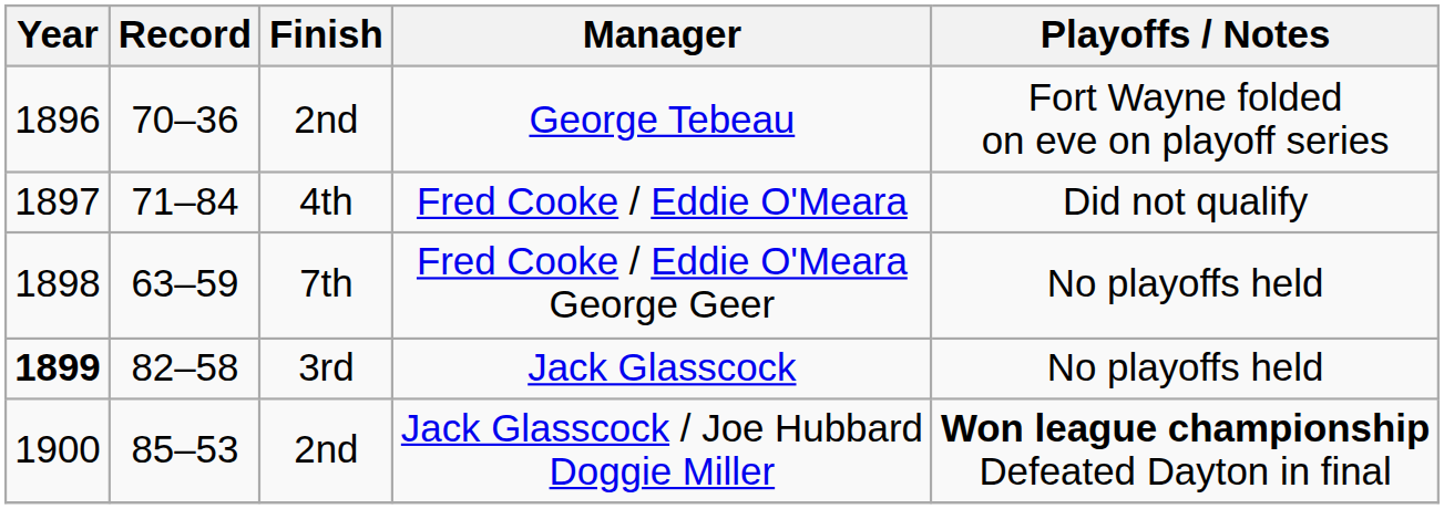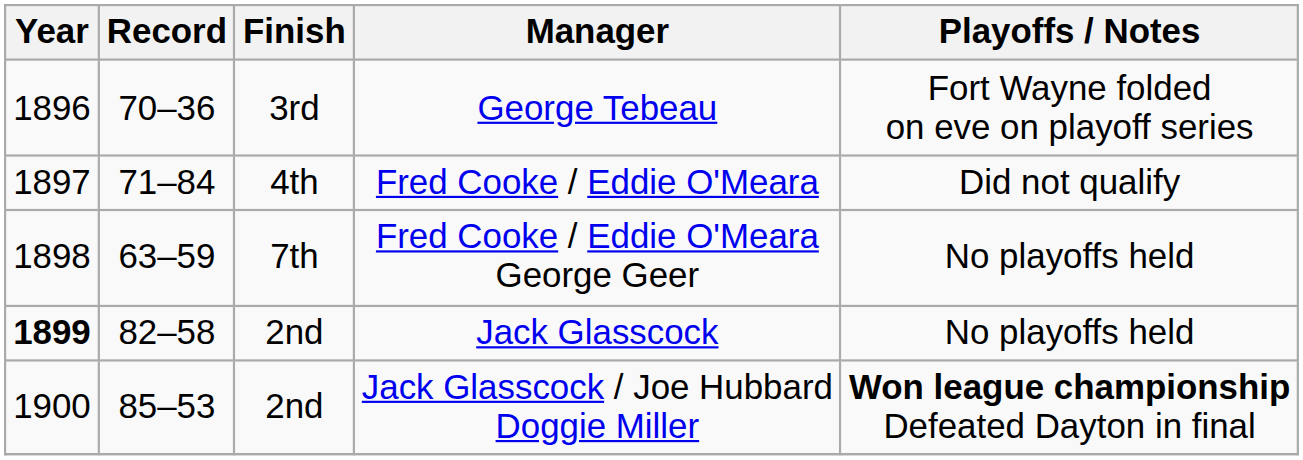 <table class="wikitable">
 <tr style="background: #F2F2F2;">
 <th>Year</th>
 <th>Record</th>
 <th>Finish</th>
 <th>Manager</th>
 <th>Playoffs / Notes</th>
 </tr>
 <tr align=center>
 <td>1896</td>
 <td>70–36</td>
-<td>2nd</td>
+<td>3rd</td>
 <td><a href='#'>George Tebeau</a></td>
 <td>Fort Wayne folded <br>on eve on playoff series</td>
 </tr>
 <tr align=center>
 <td>1897</td>
 <td>71–84</td>
 <td>4th</td>
 <td><a href='#'>Fred Cooke</a> / <a href='#'>Eddie O'Meara</a></td>
 <td>Did not qualify</td>
 </tr>
 <tr align=center>
 <td>1898</td>
 <td>63–59</td>
 <td>7th</td>
 <td><a href='#'>Fred Cooke</a>  / <a href='#'>Eddie O'Meara</a><br> George Geer</td>
 <td>No playoffs held</td>
 </tr>
 <tr align=center>
 <td><strong>1899</strong></td>
 <td>82–58</td>
-<td>3rd</td>
+<td>2nd</td>
 <td><a href='#'>Jack Glasscock</a></td>
 <td>No playoffs held</td>
 </tr>
 <tr align=center>
 <td>1900</td>
 <td>85–53</td>
 <td>2nd</td>
 <td><a href='#'>Jack Glasscock</a> / Joe Hubbard <br><a href='#'>Doggie Miller</a></td>
 <td><strong>Won league championship</strong><br>Defeated Dayton in final</td>
 </tr>
 <tr align=center>
 </tr>
 </table>
